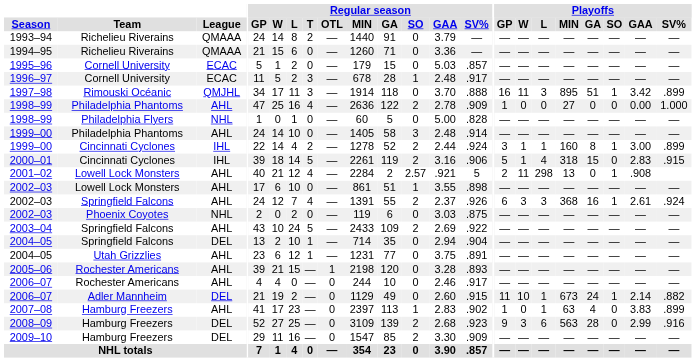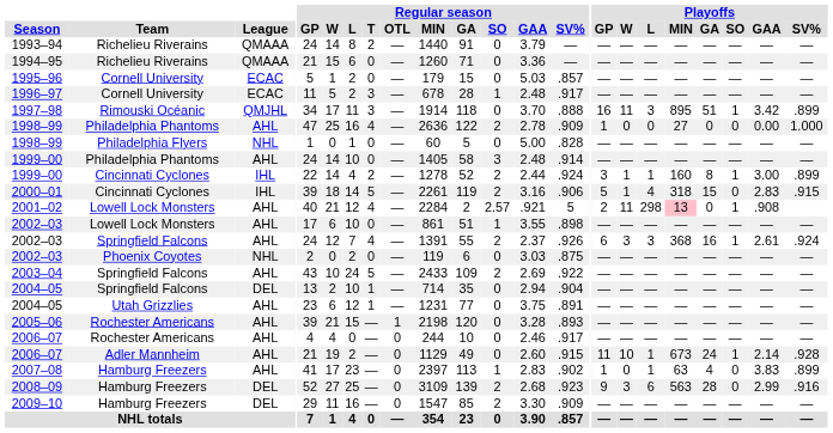 <table border="0" cellpadding="1" cellspacing="0" style="width:80%; text-align:center;">
 <tr bgcolor="#e0e0e0">
 <th colspan="3" bgcolor="#ffffff"></th>
 <th rowspan="99" bgcolor="#ffffff"></th>
 <th colspan="10" bgcolor="#e0e0e0"><a href='#'>Regular season</a></th>
 <th rowspan="99" bgcolor="#ffffff"></th>
 <th colspan="8" bgcolor="#e0e0e0"><a href='#'>Playoffs</a></th>
 </tr>
 <tr bgcolor="#e0e0e0">
 <th><a href='#'>Season</a></th>
 <th>Team</th>
 <th>League</th>
 <th>GP</th>
 <th>W</th>
 <th>L</th>
 <th>T</th>
 <th>OTL</th>
 <th>MIN</th>
 <th>GA</th>
 <th><a href='#'>SO</a></th>
 <th><a href='#'>GAA</a></th>
 <th><a href='#'>SV%</a></th>
 <th>GP</th>
 <th>W</th>
 <th>L</th>
 <th>MIN</th>
 <th>GA</th>
 <th>SO</th>
 <th>GAA</th>
 <th>SV%</th>
 </tr>
 <tr>
 <td>1993–94</td>
 <td>Richelieu Riverains</td>
 <td>QMAAA</td>
 <td>24</td>
 <td>14</td>
 <td>8</td>
 <td>2</td>
 <td>—</td>
 <td>1440</td>
 <td>91</td>
 <td>0</td>
 <td>3.79</td>
 <td>—</td>
 <td>—</td>
 <td>—</td>
 <td>—</td>
 <td>—</td>
 <td>—</td>
 <td>—</td>
 <td>—</td>
 <td>—</td>
 </tr>
 <tr bgcolor="#f0f0f0">
 <td>1994–95</td>
 <td>Richelieu Riverains</td>
 <td>QMAAA</td>
 <td>21</td>
 <td>15</td>
 <td>6</td>
 <td>0</td>
 <td>—</td>
 <td>1260</td>
 <td>71</td>
 <td>0</td>
 <td>3.36</td>
 <td>—</td>
 <td>—</td>
 <td>—</td>
 <td>—</td>
 <td>—</td>
 <td>—</td>
 <td>—</td>
 <td>—</td>
 <td>—</td>
 </tr>
 <tr>
 <td><a href='#'>1995–96</a></td>
 <td><a href='#'>Cornell University</a></td>
 <td><a href='#'>ECAC</a></td>
 <td>5</td>
 <td>1</td>
 <td>2</td>
 <td>0</td>
 <td>—</td>
 <td>179</td>
 <td>15</td>
 <td>0</td>
 <td>5.03</td>
 <td>.857</td>
 <td>—</td>
 <td>—</td>
 <td>—</td>
 <td>—</td>
 <td>—</td>
 <td>—</td>
 <td>—</td>
 <td>—</td>
 </tr>
 <tr bgcolor="#f0f0f0">
 <td><a href='#'>1996–97</a></td>
 <td>Cornell University</td>
 <td>ECAC</td>
 <td>11</td>
 <td>5</td>
 <td>2</td>
 <td>3</td>
 <td>—</td>
 <td>678</td>
 <td>28</td>
 <td>1</td>
 <td>2.48</td>
 <td>.917</td>
 <td>—</td>
 <td>—</td>
 <td>—</td>
 <td>—</td>
 <td>—</td>
 <td>—</td>
 <td>—</td>
 <td>—</td>
 </tr>
 <tr>
 <td><a href='#'>1997–98</a></td>
 <td><a href='#'>Rimouski Océanic</a></td>
 <td><a href='#'>QMJHL</a></td>
 <td>34</td>
 <td>17</td>
 <td>11</td>
 <td>3</td>
 <td>—</td>
 <td>1914</td>
 <td>118</td>
 <td>0</td>
 <td>3.70</td>
 <td>.888</td>
 <td>16</td>
 <td>11</td>
 <td>3</td>
 <td>895</td>
 <td>51</td>
 <td>1</td>
 <td>3.42</td>
 <td>.899</td>
 </tr>
 <tr bgcolor="#f0f0f0">
 <td><a href='#'>1998–99</a></td>
 <td><a href='#'>Philadelphia Phantoms</a></td>
 <td><a href='#'>AHL</a></td>
 <td>47</td>
 <td>25</td>
 <td>16</td>
 <td>4</td>
 <td>—</td>
 <td>2636</td>
 <td>122</td>
 <td>2</td>
 <td>2.78</td>
 <td>.909</td>
 <td>1</td>
 <td>0</td>
 <td>0</td>
 <td>27</td>
 <td>0</td>
 <td>0</td>
 <td>0.00</td>
 <td>1.000</td>
 </tr>
 <tr>
 <td><a href='#'>1998–99</a></td>
 <td><a href='#'>Philadelphia Flyers</a></td>
 <td><a href='#'>NHL</a></td>
 <td>1</td>
 <td>0</td>
 <td>1</td>
 <td>0</td>
 <td>—</td>
 <td>60</td>
 <td>5</td>
 <td>0</td>
 <td>5.00</td>
 <td>.828</td>
 <td>—</td>
 <td>—</td>
 <td>—</td>
 <td>—</td>
 <td>—</td>
 <td>—</td>
 <td>—</td>
 <td>—</td>
 </tr>
 <tr bgcolor="#f0f0f0">
 <td><a href='#'>1999–00</a></td>
 <td>Philadelphia Phantoms</td>
 <td>AHL</td>
 <td>24</td>
 <td>14</td>
 <td>10</td>
 <td>0</td>
 <td>—</td>
 <td>1405</td>
 <td>58</td>
 <td>3</td>
 <td>2.48</td>
 <td>.914</td>
 <td>—</td>
 <td>—</td>
 <td>—</td>
 <td>—</td>
 <td>—</td>
 <td>—</td>
 <td>—</td>
 <td>—</td>
 </tr>
 <tr>
 <td><a href='#'>1999–00</a></td>
 <td><a href='#'>Cincinnati Cyclones</a></td>
 <td><a href='#'>IHL</a></td>
 <td>22</td>
 <td>14</td>
 <td>4</td>
 <td>2</td>
 <td>—</td>
 <td>1278</td>
 <td>52</td>
 <td>2</td>
 <td>2.44</td>
 <td>.924</td>
 <td>3</td>
 <td>1</td>
 <td>1</td>
 <td>160</td>
 <td>8</td>
 <td>1</td>
 <td>3.00</td>
 <td>.899</td>
 </tr>
 <tr bgcolor="#f0f0f0">
 <td><a href='#'>2000–01</a></td>
 <td>Cincinnati Cyclones</td>
 <td>IHL</td>
 <td>39</td>
 <td>18</td>
 <td>14</td>
 <td>5</td>
 <td>—</td>
 <td>2261</td>
 <td>119</td>
 <td>2</td>
 <td>3.16</td>
 <td>.906</td>
 <td>5</td>
 <td>1</td>
 <td>4</td>
 <td>318</td>
 <td>15</td>
 <td>0</td>
 <td>2.83</td>
 <td>.915</td>
 </tr>
 <tr>
 <td><a href='#'>2001–02</a></td>
 <td><a href='#'>Lowell Lock Monsters</a></td>
 <td>AHL</td>
 <td>40</td>
 <td>21</td>
 <td>12</td>
 <td>4</td>
 <td>—</td>
 <td>2284</td>
 <td 98>2</td>
 <td>2.57</td>
 <td>.921</td>
 <td>5</td>
 <td>2</td>
 <td>11</td>
 <td>298</td>
-<td>13</td>
+<td style="background: pink;">13</td>
 <td>0</td>
 <td>1</td>
 <td>.908</td>
 </tr>
 <tr bgcolor="#f0f0f0">
 <td><a href='#'>2002–03</a></td>
 <td>Lowell Lock Monsters</td>
 <td>AHL</td>
 <td>17</td>
 <td>6</td>
 <td>10</td>
 <td>0</td>
 <td>—</td>
 <td>861</td>
 <td>51</td>
 <td>1</td>
 <td>3.55</td>
 <td>.898</td>
 <td>—</td>
 <td>—</td>
 <td>—</td>
 <td>—</td>
 <td>—</td>
 <td>—</td>
 <td>—</td>
 <td>—</td>
 </tr>
 <tr>
 <td>2002–03</td>
 <td><a href='#'>Springfield Falcons</a></td>
 <td>AHL</td>
 <td>24</td>
 <td>12</td>
 <td>7</td>
 <td>4</td>
 <td>—</td>
 <td>1391</td>
 <td>55</td>
 <td>2</td>
 <td>2.37</td>
 <td>.926</td>
 <td>6</td>
 <td>3</td>
 <td>3</td>
 <td>368</td>
 <td>16</td>
 <td>1</td>
 <td>2.61</td>
 <td>.924</td>
 </tr>
 <tr bgcolor="#f0f0f0">
 <td><a href='#'>2002–03</a></td>
 <td><a href='#'>Phoenix Coyotes</a></td>
 <td>NHL</td>
 <td>2</td>
 <td>0</td>
 <td>2</td>
 <td>0</td>
 <td>—</td>
 <td>119</td>
 <td>6</td>
 <td>0</td>
 <td>3.03</td>
 <td>.875</td>
 <td>—</td>
 <td>—</td>
 <td>—</td>
 <td>—</td>
 <td>—</td>
 <td>—</td>
 <td>—</td>
 <td>—</td>
 </tr>
 <tr>
 <td><a href='#'>2003–04</a></td>
 <td>Springfield Falcons</td>
 <td>AHL</td>
 <td>43</td>
 <td>10</td>
 <td>24</td>
 <td>5</td>
 <td>—</td>
 <td>2433</td>
 <td>109</td>
 <td>2</td>
 <td>2.69</td>
 <td>.922</td>
 <td>—</td>
 <td>—</td>
 <td>—</td>
 <td>—</td>
 <td>—</td>
 <td>—</td>
 <td>—</td>
 <td>—</td>
 </tr>
 <tr bgcolor="#f0f0f0">
 <td><a href='#'>2004–05</a></td>
 <td>Springfield Falcons</td>
 <td>DEL</td>
 <td>13</td>
 <td>2</td>
 <td>10</td>
 <td>1</td>
 <td>—</td>
 <td>714</td>
 <td>35</td>
 <td>0</td>
 <td>2.94</td>
 <td>.904</td>
 <td>—</td>
 <td>—</td>
 <td>—</td>
 <td>—</td>
 <td>—</td>
 <td>—</td>
 <td>—</td>
 <td>—</td>
 </tr>
 <tr>
 <td>2004–05</td>
 <td><a href='#'>Utah Grizzlies</a></td>
 <td>AHL</td>
 <td>23</td>
 <td>6</td>
 <td>12</td>
 <td>1</td>
 <td>—</td>
 <td>1231</td>
 <td>77</td>
 <td>0</td>
 <td>3.75</td>
 <td>.891</td>
 <td>—</td>
 <td>—</td>
 <td>—</td>
 <td>—</td>
 <td>—</td>
 <td>—</td>
 <td>—</td>
 <td>—</td>
 </tr>
 <tr bgcolor="#f0f0f0">
 <td><a href='#'>2005–06</a></td>
 <td><a href='#'>Rochester Americans</a></td>
 <td>AHL</td>
 <td>39</td>
 <td>21</td>
 <td>15</td>
 <td>—</td>
 <td>1</td>
 <td>2198</td>
 <td>120</td>
 <td>0</td>
 <td>3.28</td>
 <td>.893</td>
 <td>—</td>
 <td>—</td>
 <td>—</td>
 <td>—</td>
 <td>—</td>
 <td>—</td>
 <td>—</td>
 <td>—</td>
 </tr>
 <tr>
 <td><a href='#'>2006–07</a></td>
 <td>Rochester Americans</td>
 <td>AHL</td>
 <td>4</td>
 <td>4</td>
 <td>0</td>
 <td>—</td>
 <td>0</td>
 <td>244</td>
 <td>10</td>
 <td>0</td>
 <td>2.46</td>
 <td>.917</td>
 <td>—</td>
 <td>—</td>
 <td>—</td>
 <td>—</td>
 <td>—</td>
 <td>—</td>
 <td>—</td>
 <td>—</td>
 </tr>
 <tr bgcolor="#f0f0f0">
 <td><a href='#'>2006–07</a></td>
 <td><a href='#'>Adler Mannheim</a></td>
-<td><a href='#'>DEL</a></td>
+<td>AHL</td>
 <td>21</td>
 <td>19</td>
 <td>2</td>
 <td>—</td>
 <td>0</td>
 <td>1129</td>
 <td>49</td>
 <td>0</td>
 <td>2.60</td>
 <td>.915</td>
 <td>11</td>
 <td>10</td>
 <td>1</td>
 <td>673</td>
 <td>24</td>
 <td>1</td>
 <td>2.14</td>
-<td>.882</td>
+<td>.928</td>
 </tr>
 <tr>
 <td><a href='#'>2007–08</a></td>
 <td><a href='#'>Hamburg Freezers</a></td>
 <td>AHL</td>
 <td>41</td>
 <td>17</td>
 <td>23</td>
 <td>—</td>
 <td>0</td>
 <td>2397</td>
 <td>113</td>
 <td>1</td>
 <td>2.83</td>
 <td>.902</td>
 <td>1</td>
 <td>0</td>
 <td>1</td>
 <td>63</td>
 <td>4</td>
 <td>0</td>
 <td>3.83</td>
 <td>.899</td>
 </tr>
 <tr bgcolor="#f0f0f0">
 <td><a href='#'>2008–09</a></td>
 <td>Hamburg Freezers</td>
 <td>DEL</td>
 <td>52</td>
 <td>27</td>
 <td>25</td>
 <td>—</td>
 <td>0</td>
 <td>3109</td>
 <td>139</td>
 <td>2</td>
 <td>2.68</td>
 <td>.923</td>
 <td>9</td>
 <td>3</td>
 <td>6</td>
 <td>563</td>
 <td>28</td>
 <td>0</td>
 <td>2.99</td>
 <td>.916</td>
 </tr>
 <tr>
 <td><a href='#'>2009–10</a></td>
 <td>Hamburg Freezers</td>
 <td>DEL</td>
 <td>29</td>
 <td>11</td>
 <td>16</td>
 <td>—</td>
 <td>0</td>
 <td>1547</td>
 <td>85</td>
 <td>2</td>
 <td>3.30</td>
 <td>.909</td>
 <td>—</td>
 <td>—</td>
 <td>—</td>
 <td>—</td>
 <td>—</td>
 <td>—</td>
 <td>—</td>
 <td>—</td>
 </tr>
 <tr bgcolor="#e0e0e0">
 <th colspan="3">NHL totals</th>
 <th>7</th>
 <th>1</th>
 <th>4</th>
 <th>0</th>
 <th>—</th>
 <th>354</th>
 <th>23</th>
 <th>0</th>
 <th>3.90</th>
 <th>.857</th>
 <th>—</th>
 <th>—</th>
 <th>—</th>
 <th>—</th>
 <th>—</th>
 <th>—</th>
 <th>—</th>
 <th>—</th>
 </tr>
 </table>
